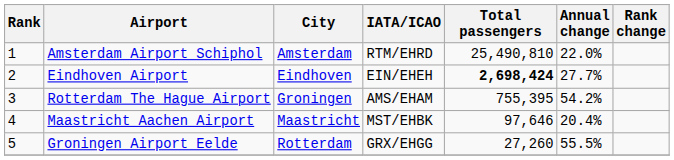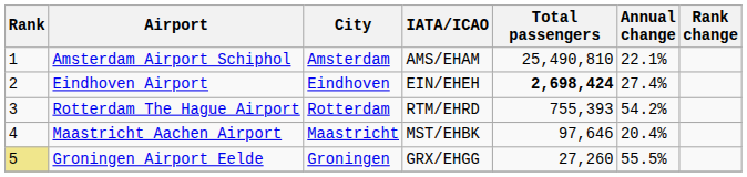 <table class="wikitable">
 <tr>
 <th>Rank</th>
 <th>Airport</th>
 <th>City</th>
 <th>IATA/ICAO</th>
 <th style="width:100px">Total<br>passengers</th>
 <th>Annual<br>change</th>
 <th>Rank<br>change</th>
 </tr>
 <tr>
 <td>1</td>
 <td><a href='#'>Amsterdam Airport Schiphol</a></td>
 <td><a href='#'>Amsterdam</a></td>
-<td>RTM/EHRD</td>
+<td>AMS/EHAM</td>
 <td align="right">25,490,810</td>
-<td> 22.0%</td>
+<td> 22.1%</td>
 <td></td>
 </tr>
 <tr>
 <td>2</td>
 <td><a href='#'>Eindhoven Airport</a></td>
 <td><a href='#'>Eindhoven</a></td>
 <td>EIN/EHEH</td>
 <td align="right"><strong>2,698,424</strong></td>
-<td> 27.7%</td>
+<td> 27.4%</td>
 <td></td>
 </tr>
 <tr>
 <td>3</td>
 <td><a href='#'>Rotterdam The Hague Airport</a></td>
-<td><a href='#'>Groningen</a></td>
-<td>AMS/EHAM</td>
-<td align="right">755,395</td>
+<td><a href='#'>Rotterdam</a></td>
+<td>RTM/EHRD</td>
+<td align="right">755,393</td>
 <td> 54.2%</td>
 <td></td>
 </tr>
 <tr>
 <td>4</td>
 <td><a href='#'>Maastricht Aachen Airport</a></td>
 <td><a href='#'>Maastricht</a></td>
 <td>MST/EHBK</td>
 <td align="right">97,646</td>
 <td> 20.4%</td>
 <td></td>
 </tr>
 <tr>
-<td>5</td>
+<td style="background: khaki;">5</td>
 <td><a href='#'>Groningen Airport Eelde</a></td>
-<td><a href='#'>Rotterdam</a></td>
+<td><a href='#'>Groningen</a></td>
 <td>GRX/EHGG</td>
 <td align="right">27,260</td>
 <td> 55.5%</td>
 <td></td>
 </tr>
 <tr>
 </tr>
 </table>
